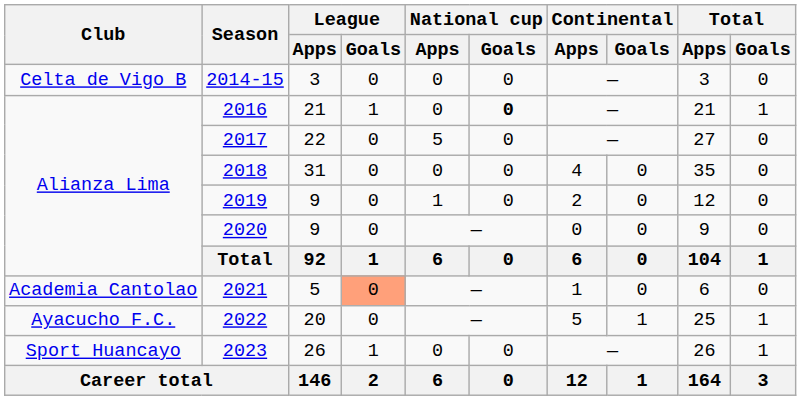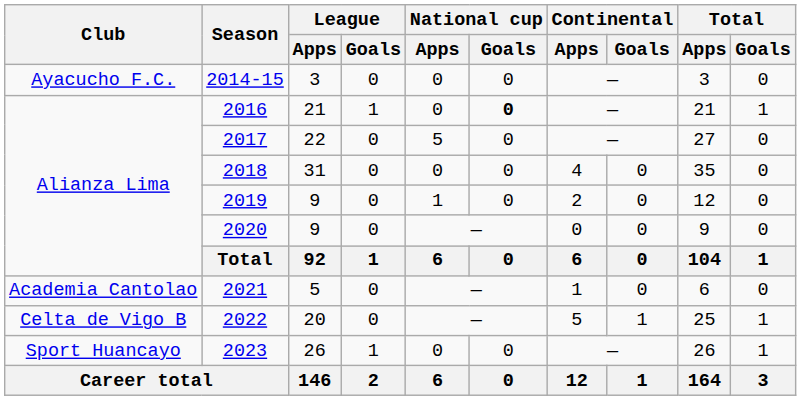 <table class="wikitable center" style="text-align: center">
 <tr>
 <th rowspan="2">Club</th>
 <th rowspan="2">Season</th>
 <th colspan="2">League</th>
 <th colspan="2">National cup</th>
 <th colspan="2">Continental</th>
 <th colspan="2">Total</th>
 </tr>
 <tr>
 <th>Apps</th>
 <th>Goals</th>
 <th>Apps</th>
 <th>Goals</th>
 <th>Apps</th>
 <th>Goals</th>
 <th>Apps</th>
 <th>Goals</th>
 </tr>
 <tr>
-<td><a href='#'>Celta de Vigo B</a></td>
+<td><a href='#'>Ayacucho F.C.</a></td>
 <td><a href='#'>2014-15</a></td>
 <td>3</td>
 <td>0</td>
 <td>0</td>
 <td>0</td>
 <td colspan="2">—</td>
 <td>3</td>
 <td>0</td>
 </tr>
 <tr>
 <td rowspan="6"><a href='#'>Alianza Lima</a></td>
 <td><a href='#'>2016</a></td>
 <td>21</td>
 <td>1</td>
 <td>0</td>
 <td><strong>0</strong></td>
 <td colspan="2">—</td>
 <td>21</td>
 <td>1</td>
 </tr>
 <tr>
 <td><a href='#'>2017</a></td>
 <td>22</td>
 <td>0</td>
 <td>5</td>
 <td>0</td>
 <td colspan="2">—</td>
 <td>27</td>
 <td>0</td>
 </tr>
 <tr>
 <td><a href='#'>2018</a></td>
 <td>31</td>
 <td>0</td>
 <td>0</td>
 <td>0</td>
 <td>4</td>
 <td>0</td>
 <td>35</td>
 <td>0</td>
 </tr>
 <tr>
 <td><a href='#'>2019</a></td>
 <td>9</td>
 <td>0</td>
 <td>1</td>
 <td>0</td>
 <td>2</td>
 <td>0</td>
 <td>12</td>
 <td>0</td>
 </tr>
 <tr>
 <td><a href='#'>2020</a></td>
 <td>9</td>
 <td>0</td>
 <td colspan="2">—</td>
 <td>0</td>
 <td>0</td>
 <td>9</td>
 <td>0</td>
 </tr>
 <tr>
 <th>Total</th>
 <th>92</th>
 <th>1</th>
 <th>6</th>
 <th>0</th>
 <th>6</th>
 <th>0</th>
 <th>104</th>
 <th>1</th>
 </tr>
 <tr>
 <td><a href='#'>Academia Cantolao</a></td>
 <td><a href='#'>2021</a></td>
 <td>5</td>
-<td style="background: lightsalmon;">0</td>
+<td>0</td>
 <td colspan="2">—</td>
 <td>1</td>
 <td>0</td>
 <td>6</td>
 <td>0</td>
 </tr>
 <tr>
-<td><a href='#'>Ayacucho F.C.</a></td>
+<td><a href='#'>Celta de Vigo B</a></td>
 <td><a href='#'>2022</a></td>
 <td>20</td>
 <td>0</td>
 <td colspan="2">—</td>
 <td>5</td>
 <td>1</td>
 <td>25</td>
 <td>1</td>
 </tr>
 <tr>
 <td><a href='#'>Sport Huancayo</a></td>
 <td><a href='#'>2023</a></td>
 <td>26</td>
 <td>1</td>
 <td>0</td>
 <td>0</td>
 <td colspan="2">—</td>
 <td>26</td>
 <td>1</td>
 </tr>
 <tr>
 <th colspan="2">Career total</th>
 <th>146</th>
 <th>2</th>
 <th>6</th>
 <th>0</th>
 <th>12</th>
 <th>1</th>
 <th>164</th>
 <th>3</th>
 </tr>
 </table>
